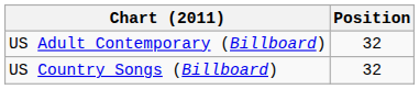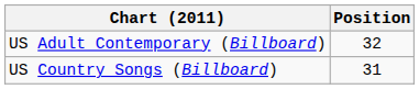 <table class="wikitable sortable">
 <tr>
 <th scope="col">Chart (2011)</th>
 <th scope="col">Position</th>
 </tr>
 <tr>
 <td>US <a href='#'>Adult Contemporary</a> (<em><a href='#'>Billboard</a></em>)</td>
 <td align="center">32</td>
 </tr>
 <tr>
 <td>US <a href='#'>Country Songs</a> (<em><a href='#'>Billboard</a></em>)</td>
-<td align="center">32</td>
+<td align="center">31</td>
 </tr>
 </table>
